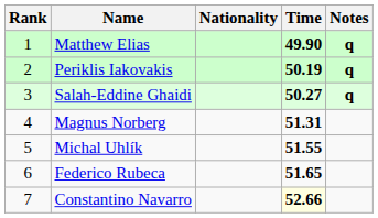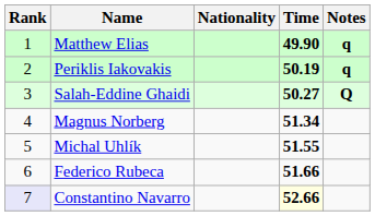 <table class="wikitable sortable" style="text-align:center">
 <tr>
 <th>Rank</th>
 <th>Name</th>
 <th>Nationality</th>
 <th>Time</th>
 <th>Notes</th>
 </tr>
 <tr bgcolor=ccffcc>
 <td>1</td>
 <td align=left><a href='#'>Matthew Elias</a></td>
 <td align=left></td>
 <td><strong>49.90</strong></td>
 <td><strong>q</strong></td>
 </tr>
 <tr bgcolor=ccffcc>
 <td>2</td>
 <td align=left><a href='#'>Periklis Iakovakis</a></td>
 <td align=left></td>
 <td><strong>50.19</strong></td>
 <td><strong>q</strong></td>
 </tr>
 <tr bgcolor=ddffdd>
 <td>3</td>
 <td align=left><a href='#'>Salah-Eddine Ghaidi</a></td>
 <td align=left></td>
 <td><strong>50.27</strong></td>
-<td><strong>q</strong></td>
+<td><strong>Q</strong></td>
 </tr>
 <tr>
 <td>4</td>
 <td align=left><a href='#'>Magnus Norberg</a></td>
 <td align=left></td>
-<td><strong>51.31</strong></td>
+<td><strong>51.34</strong></td>
 <td></td>
 </tr>
 <tr>
 <td>5</td>
 <td align=left><a href='#'>Michal Uhlík</a></td>
 <td align=left></td>
 <td><strong>51.55</strong></td>
 <td></td>
 </tr>
 <tr>
 <td>6</td>
 <td align=left><a href='#'>Federico Rubeca</a></td>
 <td align=left></td>
-<td><strong>51.65</strong></td>
+<td><strong>51.66</strong></td>
 <td></td>
 </tr>
 <tr>
-<td>7</td>
+<td style="background: lavender;">7</td>
 <td align=left><a href='#'>Constantino Navarro</a></td>
 <td align=left></td>
 <td style="background: lightyellow;"><strong>52.66</strong></td>
 <td></td>
 </tr>
 </table>
